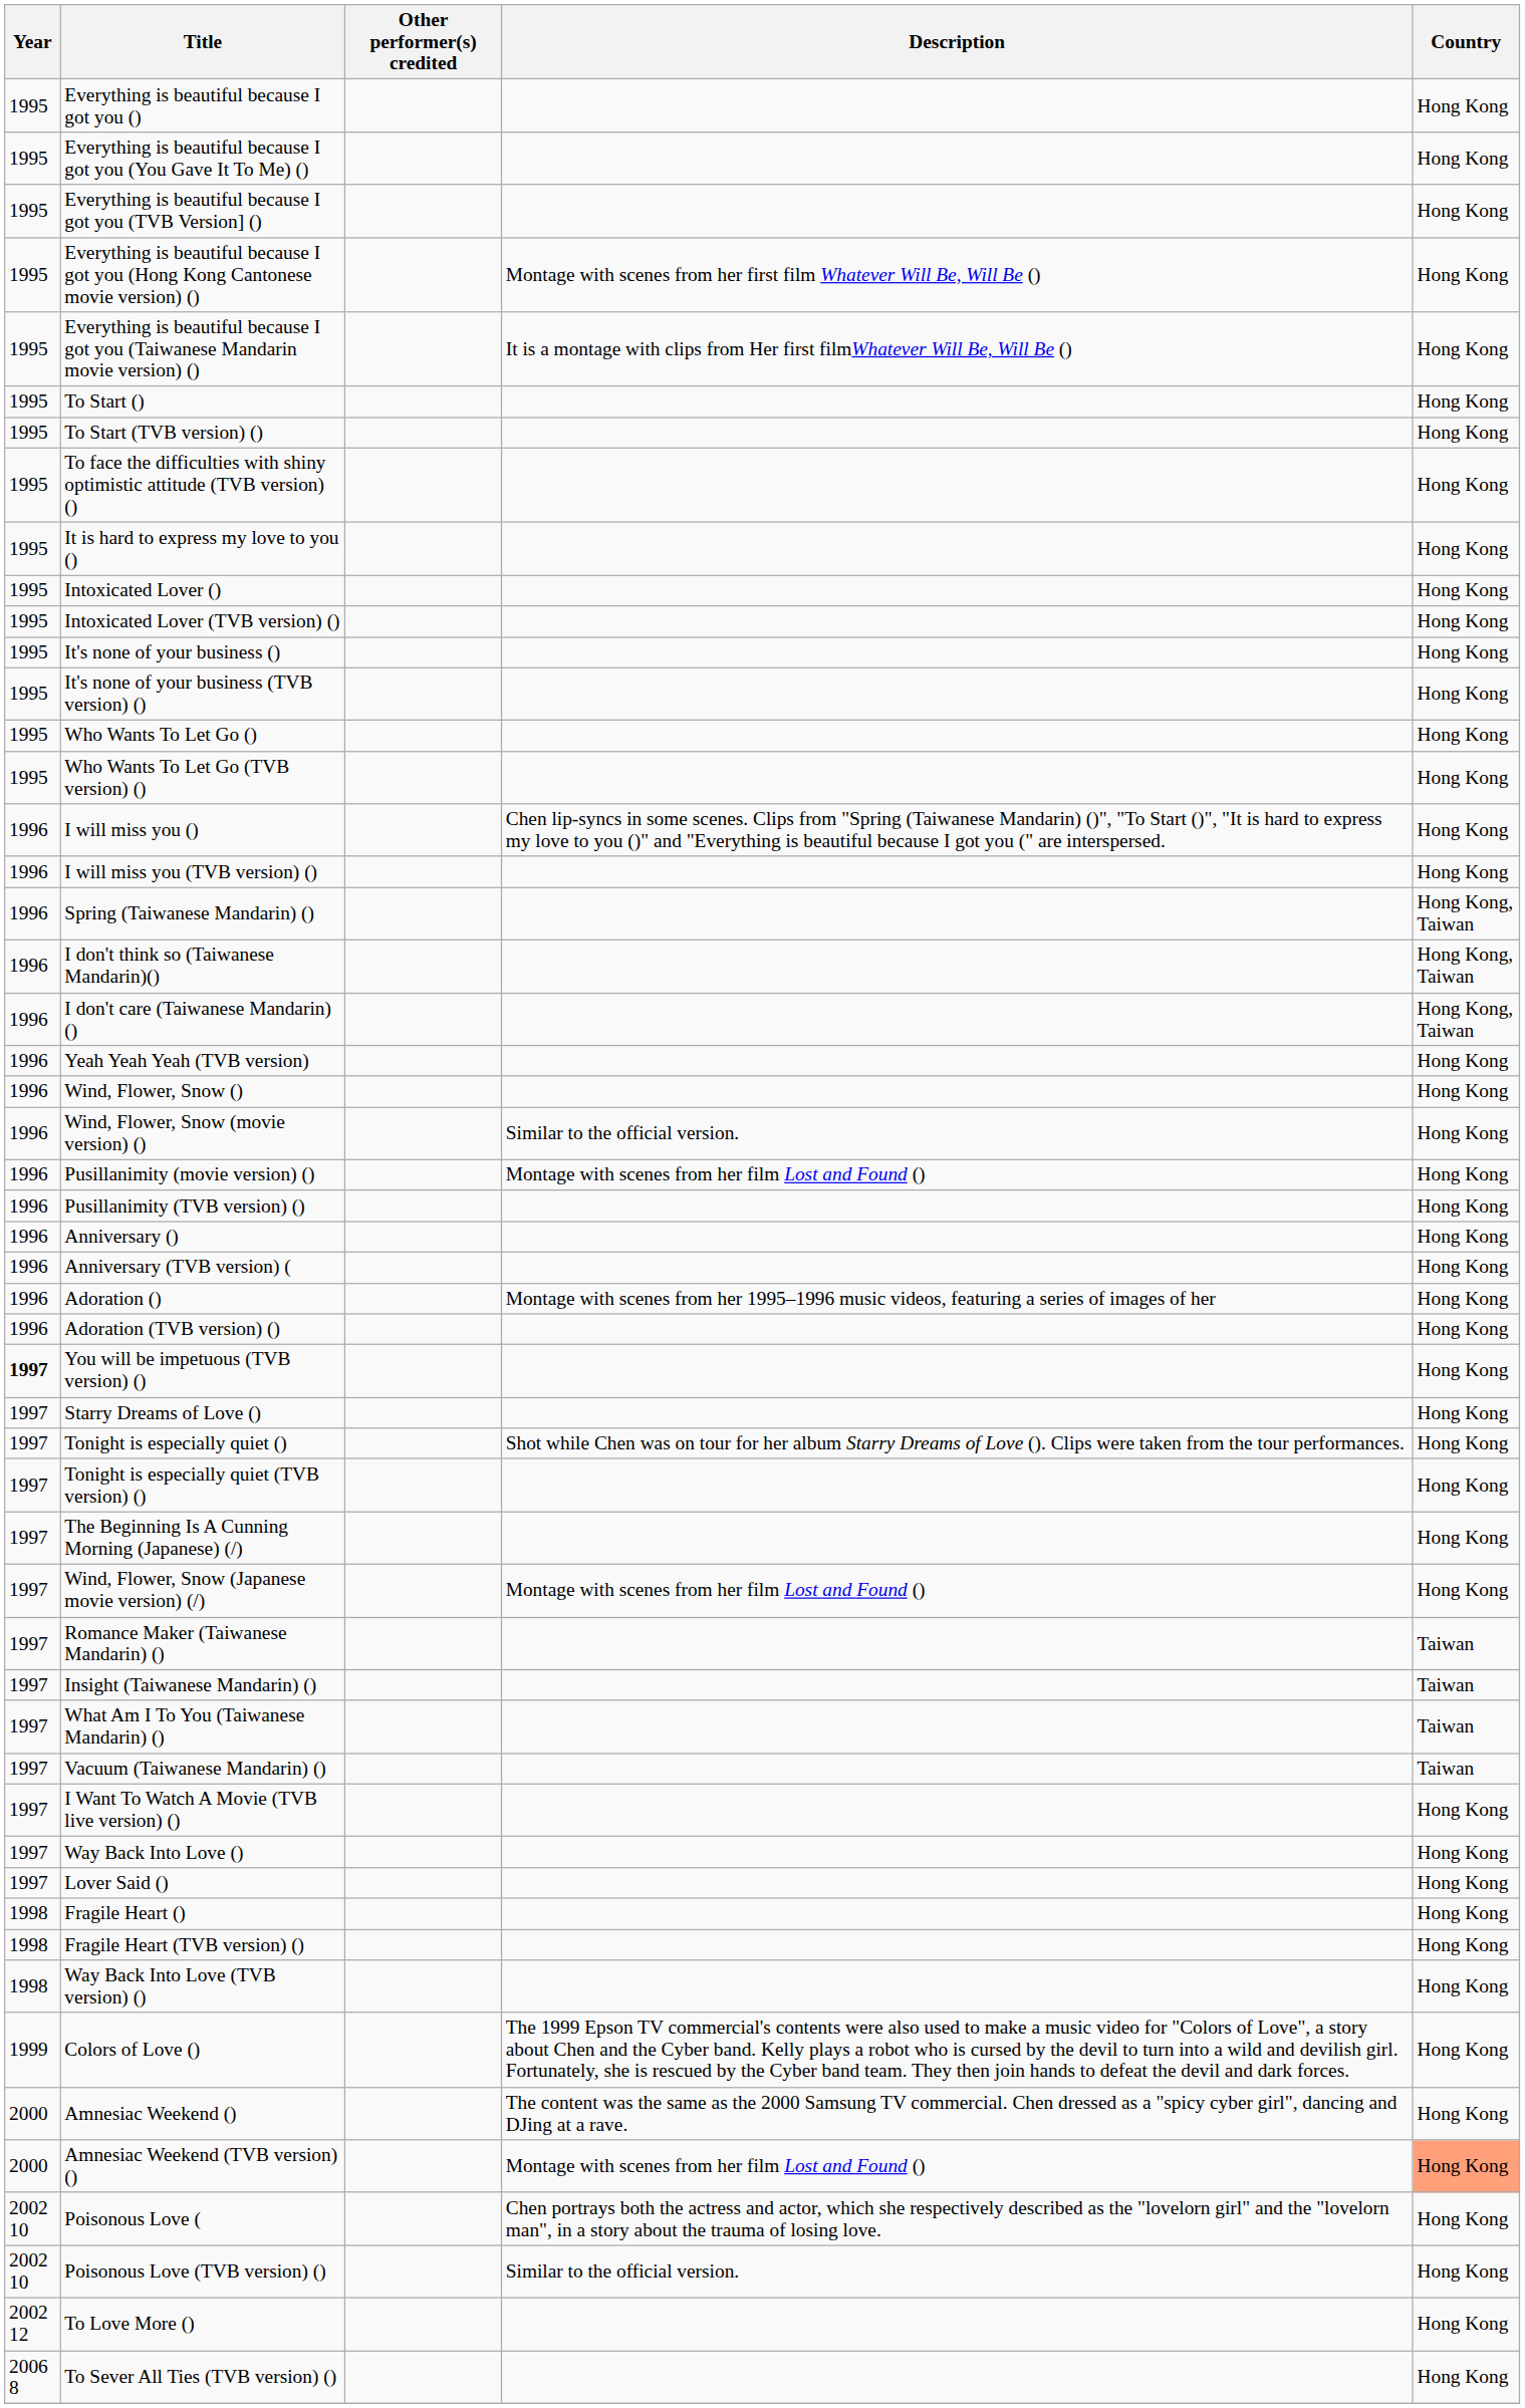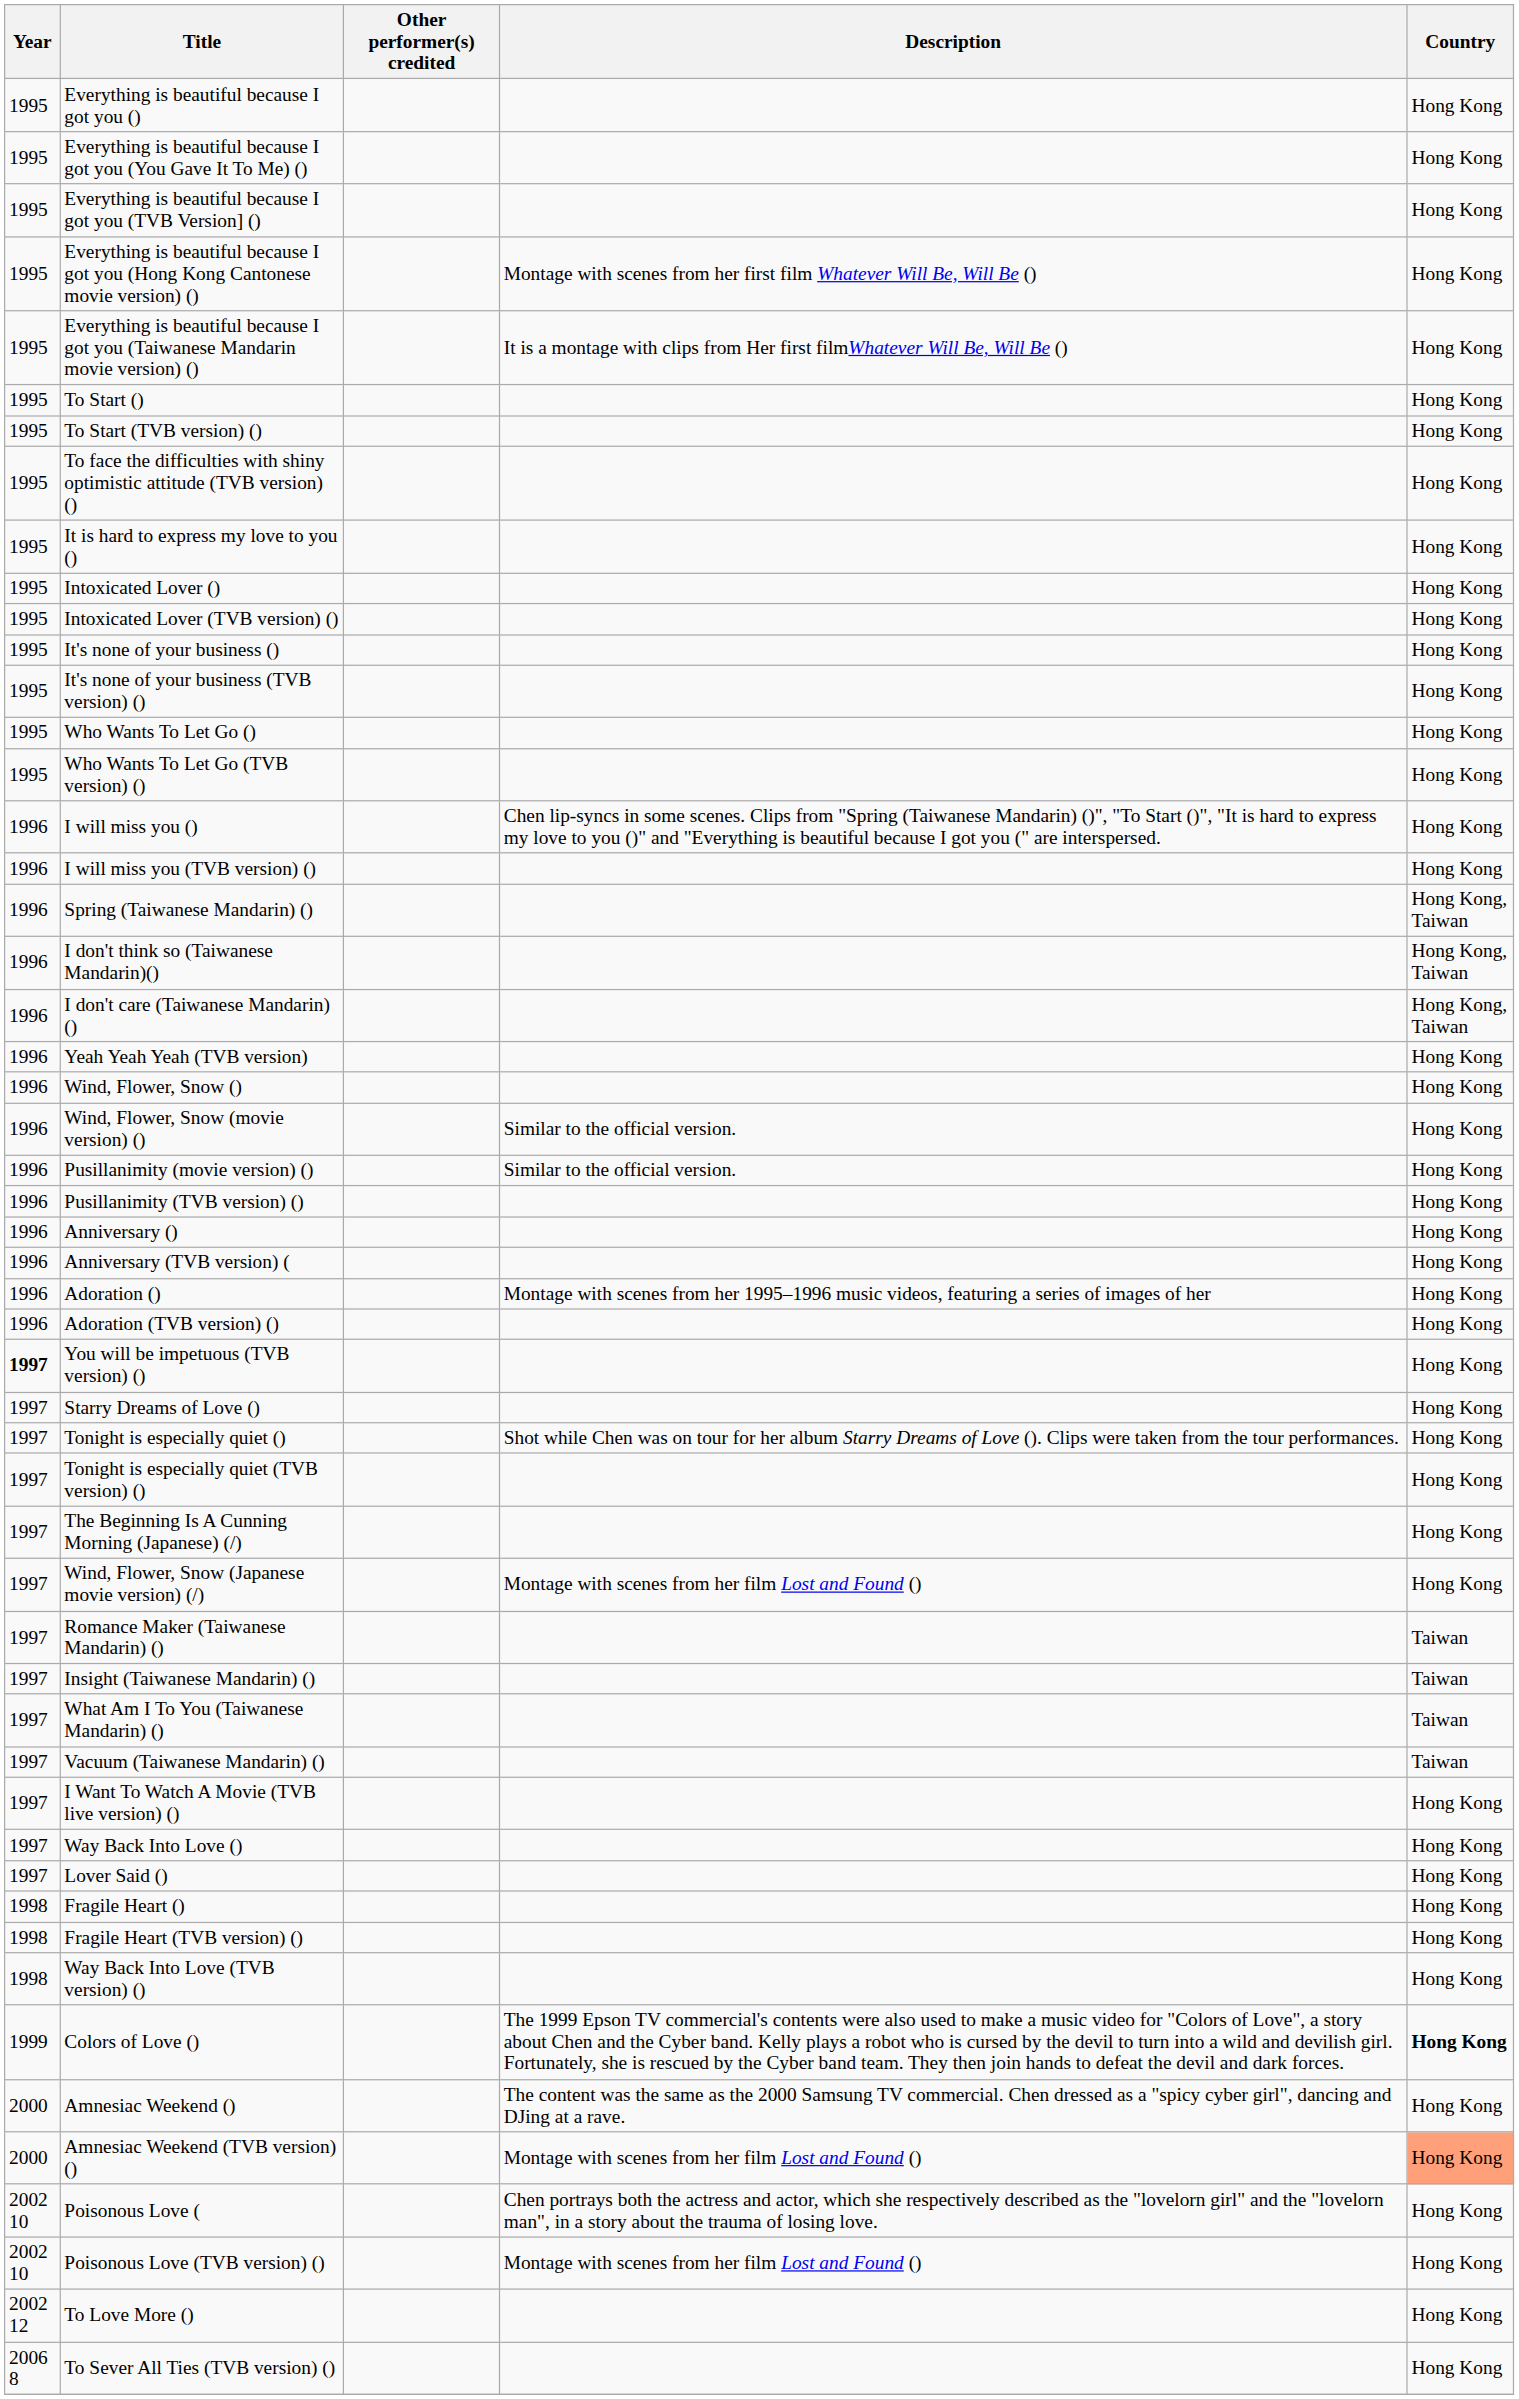 <table class="wikitable">
 <tr>
 <th>Year</th>
 <th>Title</th>
 <th>Other performer(s) credited</th>
 <th>Description</th>
 <th>Country</th>
 </tr>
 <tr>
 <td rowspan=1>1995</td>
 <td>Everything is beautiful because I got you ()</td>
 <td></td>
 <td></td>
 <td>Hong Kong</td>
 </tr>
 <tr>
 <td rowspan=1>1995</td>
 <td>Everything is beautiful because I got you (You Gave It To Me) ()</td>
 <td></td>
 <td></td>
 <td>Hong Kong</td>
 </tr>
 <tr>
 <td rowspan=1>1995</td>
 <td>Everything is beautiful because I got you (TVB Version] ()</td>
 <td></td>
 <td></td>
 <td>Hong Kong</td>
 </tr>
 <tr>
 <td rowspan=1>1995</td>
 <td>Everything is beautiful because I got you (Hong Kong Cantonese movie version) ()</td>
 <td></td>
 <td>Montage with scenes from her first film <em><a href='#'>Whatever Will Be, Will Be</a></em> ()</td>
 <td>Hong Kong</td>
 </tr>
 <tr>
 <td rowspan=1>1995</td>
 <td>Everything is beautiful because I got you (Taiwanese Mandarin movie version) ()</td>
 <td></td>
 <td>It is a montage with clips from Her first film<em><a href='#'>Whatever Will Be, Will Be</a></em> ()</td>
 <td>Hong Kong</td>
 </tr>
 <tr>
 <td rowspan=1>1995</td>
 <td>To Start ()</td>
 <td></td>
 <td></td>
 <td>Hong Kong</td>
 </tr>
 <tr>
 <td rowspan=1>1995</td>
 <td>To Start (TVB version) ()</td>
 <td></td>
 <td></td>
 <td>Hong Kong</td>
 </tr>
 <tr>
 <td rowspan=1>1995</td>
 <td>To face the difficulties with shiny optimistic attitude (TVB version) ()</td>
 <td></td>
 <td></td>
 <td>Hong Kong</td>
 </tr>
 <tr>
 <td rowspan=1>1995</td>
 <td>It is hard to express my love to you ()</td>
 <td></td>
 <td></td>
 <td>Hong Kong</td>
 </tr>
 <tr>
 <td rowspan=1>1995</td>
 <td>Intoxicated Lover ()</td>
 <td></td>
 <td></td>
 <td>Hong Kong</td>
 </tr>
 <tr>
 <td rowspan=1>1995</td>
 <td>Intoxicated Lover (TVB version) ()</td>
 <td></td>
 <td></td>
 <td>Hong Kong</td>
 </tr>
 <tr>
 <td rowspan=1>1995</td>
 <td>It's none of your business ()</td>
 <td></td>
 <td></td>
 <td>Hong Kong</td>
 </tr>
 <tr>
 <td rowspan=1>1995</td>
 <td>It's none of your business (TVB version) ()</td>
 <td></td>
 <td></td>
 <td>Hong Kong</td>
 </tr>
 <tr>
 <td rowspan=1>1995</td>
 <td>Who Wants To Let Go ()</td>
 <td></td>
 <td></td>
 <td>Hong Kong</td>
 </tr>
 <tr>
 <td rowspan=1>1995</td>
 <td>Who Wants To Let Go (TVB version) ()</td>
 <td></td>
 <td></td>
 <td>Hong Kong</td>
 </tr>
 <tr>
 <td rowspan=1>1996</td>
 <td>I will miss you ()</td>
 <td></td>
 <td>Chen lip-syncs in some scenes. Clips from "Spring (Taiwanese Mandarin) ()", "To Start ()", "It is hard to express my love to you ()" and  "Everything is beautiful because I got you (" are interspersed.</td>
 <td>Hong Kong</td>
 </tr>
 <tr>
 <td rowspan=1>1996</td>
 <td>I will miss you (TVB version) ()</td>
 <td></td>
 <td></td>
 <td>Hong Kong</td>
 </tr>
 <tr>
 <td rowspan=1>1996</td>
 <td>Spring (Taiwanese Mandarin) ()</td>
 <td></td>
 <td></td>
 <td>Hong Kong, Taiwan</td>
 </tr>
 <tr>
 <td rowspan=1>1996</td>
 <td>I don't think so (Taiwanese Mandarin)()</td>
 <td></td>
 <td></td>
 <td>Hong Kong, Taiwan</td>
 </tr>
 <tr>
 <td rowspan=1>1996</td>
 <td>I don't care (Taiwanese Mandarin) ()</td>
 <td></td>
 <td></td>
 <td>Hong Kong, Taiwan</td>
 </tr>
 <tr>
 <td rowspan=1>1996</td>
 <td>Yeah Yeah Yeah (TVB version)</td>
 <td></td>
 <td></td>
 <td>Hong Kong</td>
 </tr>
 <tr>
 <td rowspan=1>1996</td>
 <td>Wind, Flower, Snow ()</td>
 <td></td>
 <td></td>
 <td>Hong Kong</td>
 </tr>
 <tr>
 <td rowspan=1>1996</td>
 <td>Wind, Flower, Snow (movie version) ()</td>
 <td></td>
 <td>Similar to the official version.</td>
 <td>Hong Kong</td>
 </tr>
 <tr>
 <td rowspan=1>1996</td>
 <td>Pusillanimity (movie version) ()</td>
 <td></td>
-<td>Montage with scenes from her film <em><a href='#'>Lost and Found</a></em> ()</td>
+<td>Similar to the official version.</td>
 <td>Hong Kong</td>
 </tr>
 <tr>
 <td rowspan=1>1996</td>
 <td>Pusillanimity (TVB version) ()</td>
 <td></td>
 <td></td>
 <td>Hong Kong</td>
 </tr>
 <tr>
 <td rowspan=1>1996</td>
 <td>Anniversary ()</td>
 <td></td>
 <td></td>
 <td>Hong Kong</td>
 </tr>
 <tr>
 <td rowspan=1>1996</td>
 <td>Anniversary (TVB version) (</td>
 <td></td>
 <td></td>
 <td>Hong Kong</td>
 </tr>
 <tr>
 <td rowspan=1>1996</td>
 <td>Adoration ()</td>
 <td></td>
 <td>Montage with scenes from her 1995–1996 music videos, featuring a series of images of her</td>
 <td>Hong Kong</td>
 </tr>
 <tr>
 <td rowspan=1>1996</td>
 <td>Adoration (TVB version) ()</td>
 <td></td>
 <td></td>
 <td>Hong Kong</td>
 </tr>
 <tr>
 <td rowspan=1><strong>1997</strong></td>
 <td>You will be impetuous (TVB version) ()</td>
 <td></td>
 <td></td>
 <td>Hong Kong</td>
 </tr>
 <tr>
 <td rowspan=1>1997</td>
 <td>Starry Dreams of Love ()</td>
 <td></td>
 <td></td>
 <td>Hong Kong</td>
 </tr>
 <tr>
 <td rowspan=1>1997</td>
 <td>Tonight is especially quiet ()</td>
 <td></td>
 <td>Shot while Chen was on tour for her album <em>Starry Dreams of Love</em> (). Clips were taken from the tour performances.</td>
 <td>Hong Kong</td>
 </tr>
 <tr>
 <td rowspan=1>1997</td>
 <td>Tonight is especially quiet (TVB version) ()</td>
 <td></td>
 <td></td>
 <td>Hong Kong</td>
 </tr>
 <tr>
 <td rowspan=1>1997</td>
 <td>The Beginning Is A Cunning Morning (Japanese) (/)</td>
 <td></td>
 <td></td>
 <td>Hong Kong</td>
 </tr>
 <tr>
 <td rowspan=1>1997</td>
 <td>Wind, Flower, Snow  (Japanese movie version) (/)</td>
 <td></td>
 <td>Montage with scenes from her film <em><a href='#'>Lost and Found</a></em> ()</td>
 <td>Hong Kong</td>
 </tr>
 <tr>
 <td rowspan=1>1997</td>
 <td>Romance Maker (Taiwanese Mandarin) ()</td>
 <td></td>
 <td></td>
 <td>Taiwan</td>
 </tr>
 <tr>
 <td rowspan=1>1997</td>
 <td>Insight (Taiwanese Mandarin) ()</td>
 <td></td>
 <td></td>
 <td>Taiwan</td>
 </tr>
 <tr>
 <td rowspan=1>1997</td>
 <td>What Am I To You (Taiwanese Mandarin) ()</td>
 <td></td>
 <td></td>
 <td>Taiwan</td>
 </tr>
 <tr>
 <td rowspan=1>1997</td>
 <td>Vacuum (Taiwanese Mandarin) ()</td>
 <td></td>
 <td></td>
 <td>Taiwan</td>
 </tr>
 <tr>
 <td rowspan=1>1997</td>
 <td>I Want To Watch A Movie (TVB live version) ()</td>
 <td></td>
 <td></td>
 <td>Hong Kong</td>
 </tr>
 <tr>
 <td rowspan=1>1997</td>
 <td>Way Back Into Love ()</td>
 <td></td>
 <td></td>
 <td>Hong Kong</td>
 </tr>
 <tr>
 <td rowspan=1>1997</td>
 <td>Lover Said ()</td>
 <td></td>
 <td></td>
 <td>Hong Kong</td>
 </tr>
 <tr>
 <td rowspan=1>1998</td>
 <td>Fragile Heart ()</td>
 <td></td>
 <td></td>
 <td>Hong Kong</td>
 </tr>
 <tr>
 <td rowspan=1>1998</td>
 <td>Fragile Heart (TVB version) ()</td>
 <td></td>
 <td></td>
 <td>Hong Kong</td>
 </tr>
 <tr>
 <td rowspan=1>1998</td>
 <td>Way Back Into Love (TVB version) ()</td>
 <td></td>
 <td></td>
 <td>Hong Kong</td>
 </tr>
 <tr>
 <td rowspan=1>1999</td>
 <td>Colors of Love ()</td>
 <td></td>
 <td>The 1999 Epson TV commercial's contents were also used to make a music video for "Colors of Love", a story about Chen and the Cyber band. Kelly plays a robot who is cursed by the devil to turn into a wild and devilish girl. Fortunately, she is rescued by the Cyber band team. They then join hands to defeat the devil and dark forces.</td>
-<td>Hong Kong</td>
+<td><strong>Hong Kong</strong></td>
 </tr>
 <tr>
 <td rowspan=1>2000</td>
 <td>Amnesiac Weekend ()</td>
 <td></td>
 <td>The content was the same as the 2000 Samsung TV commercial. Chen dressed as a "spicy cyber girl", dancing and DJing at a rave.</td>
 <td>Hong Kong</td>
 </tr>
 <tr>
 <td rowspan=1>2000</td>
 <td>Amnesiac Weekend (TVB version) ()</td>
 <td></td>
 <td>Montage with scenes from her film <em><a href='#'>Lost and Found</a></em> ()</td>
 <td style="background: lightsalmon;">Hong Kong</td>
 </tr>
 <tr>
 <td rowspan=1>2002 10</td>
 <td>Poisonous Love  (</td>
 <td></td>
 <td>Chen portrays both the actress and actor, which she respectively described as the "lovelorn girl" and the "lovelorn man", in a story about the trauma of losing love.</td>
 <td>Hong Kong</td>
 </tr>
 <tr>
 <td rowspan=1>2002 10</td>
 <td>Poisonous Love (TVB version) ()</td>
 <td></td>
-<td>Similar to the official version.</td>
+<td>Montage with scenes from her film <em><a href='#'>Lost and Found</a></em> ()</td>
 <td>Hong Kong</td>
 </tr>
 <tr>
 <td rowspan=1>2002 12</td>
 <td>To Love More ()</td>
 <td></td>
 <td></td>
 <td>Hong Kong</td>
 </tr>
 <tr>
 <td rowspan=1>2006 8</td>
 <td>To Sever All Ties (TVB version) ()</td>
 <td></td>
 <td></td>
 <td>Hong Kong</td>
 </tr>
 <tr>
 </tr>
 </table>
